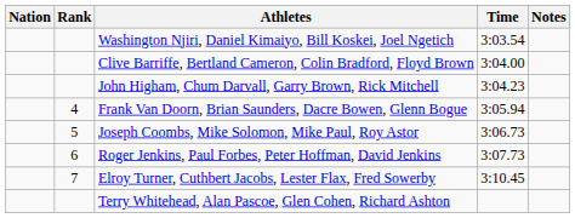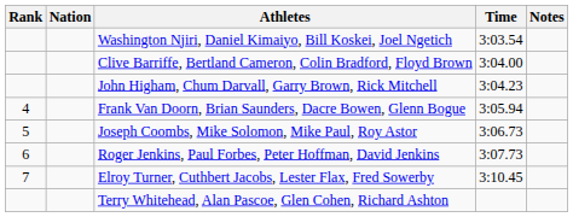 <table class="wikitable sortable" style="text-align:center">
 <tr>
+<th>Rank</th>
 <th>Nation</th>
-<th>Rank</th>
 <th>Athletes</th>
 <th>Time</th>
 <th>Notes</th>
 </tr>
 <tr>
+<td></td>
 <td align=left></td>
-<td></td>
 <td align=left><a href='#'>Washington Njiri</a>, <a href='#'>Daniel Kimaiyo</a>, <a href='#'>Bill Koskei</a>, <a href='#'>Joel Ngetich</a></td>
 <td>3:03.54</td>
 <td></td>
 </tr>
 <tr>
+<td></td>
 <td align=left></td>
-<td></td>
 <td align=left><a href='#'>Clive Barriffe</a>, <a href='#'>Bertland Cameron</a>, <a href='#'>Colin Bradford</a>, <a href='#'>Floyd Brown</a></td>
 <td>3:04.00</td>
 <td></td>
 </tr>
 <tr>
+<td></td>
 <td align=left></td>
-<td></td>
 <td align=left><a href='#'>John Higham</a>, <a href='#'>Chum Darvall</a>, <a href='#'>Garry Brown</a>, <a href='#'>Rick Mitchell</a></td>
 <td>3:04.23</td>
 <td></td>
 </tr>
 <tr>
+<td>4</td>
 <td align=left></td>
-<td>4</td>
 <td align=left><a href='#'>Frank Van Doorn</a>, <a href='#'>Brian Saunders</a>, <a href='#'>Dacre Bowen</a>, <a href='#'>Glenn Bogue</a></td>
 <td>3:05.94</td>
 <td></td>
 </tr>
 <tr>
+<td>5</td>
 <td align=left></td>
-<td>5</td>
 <td align=left><a href='#'>Joseph Coombs</a>, <a href='#'>Mike Solomon</a>, <a href='#'>Mike Paul</a>, <a href='#'>Roy Astor</a></td>
 <td>3:06.73</td>
 <td></td>
 </tr>
 <tr>
+<td>6</td>
 <td align=left></td>
-<td>6</td>
 <td align=left><a href='#'>Roger Jenkins</a>, <a href='#'>Paul Forbes</a>, <a href='#'>Peter Hoffman</a>, <a href='#'>David Jenkins</a></td>
 <td>3:07.73</td>
 <td></td>
 </tr>
 <tr>
+<td>7</td>
 <td align=left></td>
-<td>7</td>
 <td align=left><a href='#'>Elroy Turner</a>, <a href='#'>Cuthbert Jacobs</a>, <a href='#'>Lester Flax</a>, <a href='#'>Fred Sowerby</a></td>
 <td>3:10.45</td>
 <td></td>
 </tr>
 <tr>
+<td></td>
 <td align=left></td>
-<td></td>
 <td align=left><a href='#'>Terry Whitehead</a>, <a href='#'>Alan Pascoe</a>, <a href='#'>Glen Cohen</a>, <a href='#'>Richard Ashton</a></td>
 <td></td>
 <td></td>
 </tr>
 </table>
